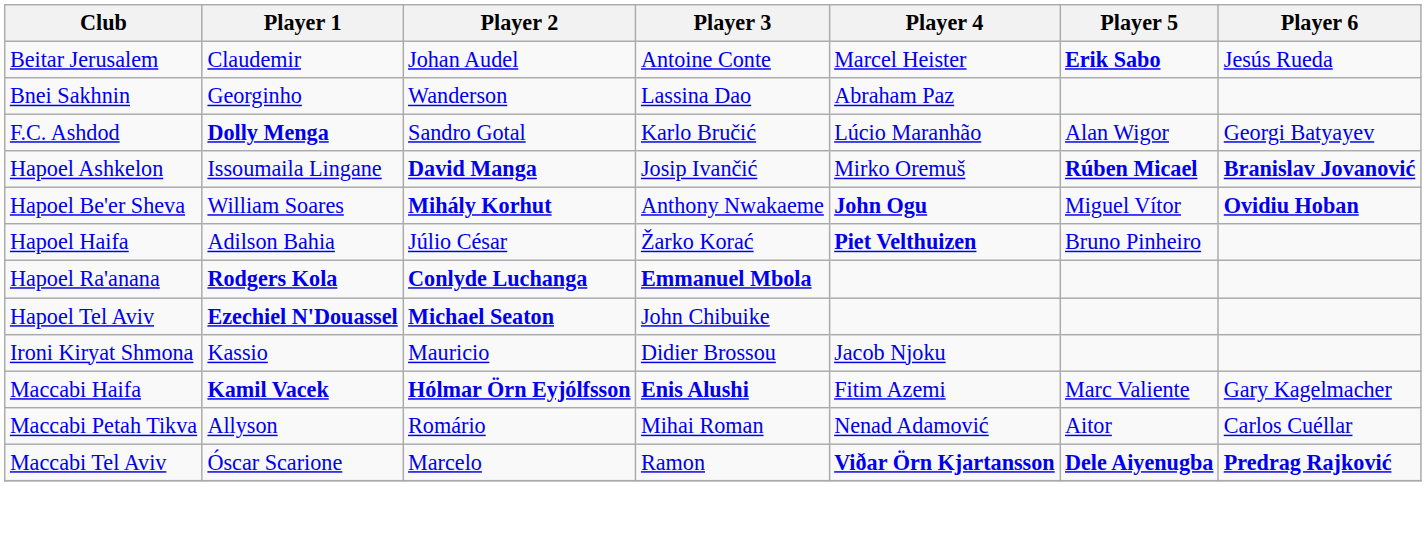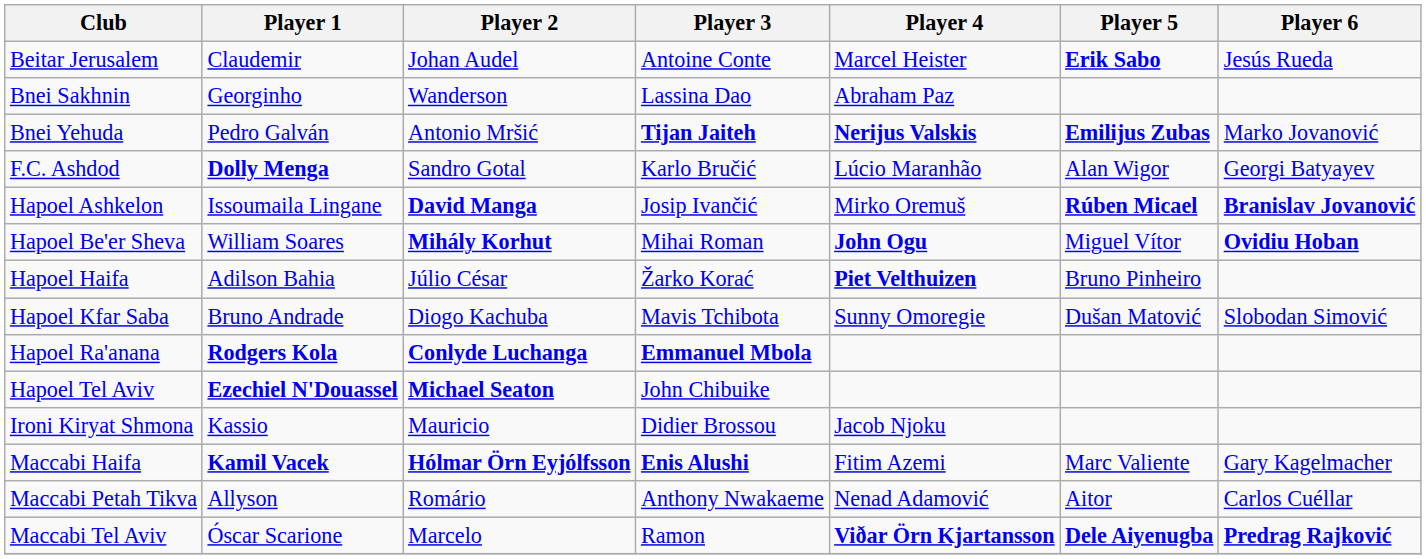 <table class="wikitable" style="font-size:95%;">
 <tr>
 <th>Club</th>
 <th>Player 1</th>
 <th>Player 2</th>
 <th>Player 3</th>
 <th>Player 4</th>
 <th>Player 5</th>
 <th>Player 6</th>
 </tr>
 <tr>
 <td><a href='#'>Beitar Jerusalem</a></td>
 <td> <a href='#'>Claudemir</a></td>
 <td> <a href='#'>Johan Audel</a></td>
 <td> <a href='#'>Antoine Conte</a></td>
 <td> <a href='#'>Marcel Heister</a></td>
 <td> <strong><a href='#'>Erik Sabo</a></strong></td>
 <td> <a href='#'>Jesús Rueda</a></td>
 </tr>
 <tr>
 <td><a href='#'>Bnei Sakhnin</a></td>
 <td> <a href='#'>Georginho</a></td>
 <td> <a href='#'>Wanderson</a></td>
 <td> <a href='#'>Lassina Dao</a></td>
 <td> <a href='#'>Abraham Paz</a></td>
 <td></td>
 <td></td>
 </tr>
 <tr>
+<td><a href='#'>Bnei Yehuda</a></td>
+<td> <a href='#'>Pedro Galván</a></td>
+<td> <a href='#'>Antonio Mršić</a></td>
+<td> <strong><a href='#'>Tijan Jaiteh</a></strong></td>
+<td> <strong><a href='#'>Nerijus Valskis</a></strong></td>
+<td> <strong><a href='#'>Emilijus Zubas</a></strong></td>
+<td> <a href='#'>Marko Jovanović</a></td>
+</tr>
+<tr>
 <td><a href='#'>F.C. Ashdod</a></td>
 <td> <strong><a href='#'>Dolly Menga</a></strong></td>
 <td> <a href='#'>Sandro Gotal</a></td>
 <td> <a href='#'>Karlo Bručić</a></td>
 <td> <a href='#'>Lúcio Maranhão</a></td>
 <td> <a href='#'>Alan Wigor</a></td>
 <td> <a href='#'>Georgi Batyayev</a></td>
 </tr>
 <tr>
 <td><a href='#'>Hapoel Ashkelon</a></td>
 <td> <a href='#'>Issoumaila Lingane</a></td>
 <td> <strong><a href='#'>David Manga</a></strong></td>
 <td> <a href='#'>Josip Ivančić</a></td>
 <td> <a href='#'>Mirko Oremuš</a></td>
 <td> <strong><a href='#'>Rúben Micael</a></strong></td>
 <td> <strong><a href='#'>Branislav Jovanović</a></strong></td>
 </tr>
 <tr>
 <td><a href='#'>Hapoel Be'er Sheva</a></td>
 <td> <a href='#'>William Soares</a></td>
 <td> <strong><a href='#'>Mihály Korhut</a></strong></td>
-<td> <a href='#'>Anthony Nwakaeme</a></td>
+<td> <a href='#'>Mihai Roman</a></td>
 <td> <strong><a href='#'>John Ogu</a></strong></td>
 <td> <a href='#'>Miguel Vítor</a></td>
 <td> <strong><a href='#'>Ovidiu Hoban</a></strong></td>
 </tr>
 <tr>
 <td><a href='#'>Hapoel Haifa</a></td>
 <td> <a href='#'>Adilson Bahia</a></td>
 <td> <a href='#'>Júlio César</a></td>
 <td> <a href='#'>Žarko Korać</a></td>
 <td> <strong><a href='#'>Piet Velthuizen</a></strong></td>
 <td> <a href='#'>Bruno Pinheiro</a></td>
 <td></td>
+</tr>
+<tr>
+<td><a href='#'>Hapoel Kfar Saba</a></td>
+<td> <a href='#'>Bruno Andrade</a></td>
+<td> <a href='#'>Diogo Kachuba</a></td>
+<td> <a href='#'>Mavis Tchibota</a></td>
+<td> <a href='#'>Sunny Omoregie</a></td>
+<td> <a href='#'>Dušan Matović</a></td>
+<td> <a href='#'>Slobodan Simović</a></td>
 </tr>
 <tr>
 <td><a href='#'>Hapoel Ra'anana</a></td>
 <td> <strong><a href='#'>Rodgers Kola</a></strong></td>
 <td> <strong><a href='#'>Conlyde Luchanga</a></strong></td>
 <td> <strong><a href='#'>Emmanuel Mbola</a></strong></td>
 <td></td>
 <td></td>
 <td></td>
 </tr>
 <tr>
 <td><a href='#'>Hapoel Tel Aviv</a></td>
 <td> <strong><a href='#'>Ezechiel N'Douassel</a></strong></td>
 <td>  <strong><a href='#'>Michael Seaton</a></strong></td>
 <td> <a href='#'>John Chibuike</a></td>
 <td></td>
 <td></td>
 <td></td>
 </tr>
 <tr>
 <td><a href='#'>Ironi Kiryat Shmona</a></td>
 <td> <a href='#'>Kassio</a></td>
 <td> <a href='#'>Mauricio</a></td>
 <td> <a href='#'>Didier Brossou</a></td>
 <td> <a href='#'>Jacob Njoku</a></td>
 <td></td>
 <td></td>
 </tr>
 <tr>
 <td><a href='#'>Maccabi Haifa</a></td>
 <td> <strong><a href='#'>Kamil Vacek</a></strong></td>
 <td> <strong><a href='#'>Hólmar Örn Eyjólfsson</a></strong></td>
 <td> <strong><a href='#'>Enis Alushi</a></strong></td>
 <td> <a href='#'>Fitim Azemi</a></td>
 <td> <a href='#'>Marc Valiente</a></td>
 <td> <a href='#'>Gary Kagelmacher</a></td>
 </tr>
 <tr>
 <td><a href='#'>Maccabi Petah Tikva</a></td>
 <td> <a href='#'>Allyson</a></td>
 <td> <a href='#'>Romário</a></td>
-<td> <a href='#'>Mihai Roman</a></td>
+<td> <a href='#'>Anthony Nwakaeme</a></td>
 <td> <a href='#'>Nenad Adamović</a></td>
 <td> <a href='#'>Aitor</a></td>
 <td> <a href='#'>Carlos Cuéllar</a></td>
 </tr>
 <tr>
 <td><a href='#'>Maccabi Tel Aviv</a></td>
 <td> <a href='#'>Óscar Scarione</a></td>
 <td> <a href='#'>Marcelo</a></td>
 <td> <a href='#'>Ramon</a></td>
 <td> <strong><a href='#'>Viðar Örn Kjartansson</a></strong></td>
 <td> <strong><a href='#'>Dele Aiyenugba</a></strong></td>
 <td> <strong><a href='#'>Predrag Rajković</a></strong></td>
 </tr>
 <tr>
 </tr>
 </table>
